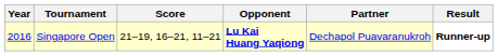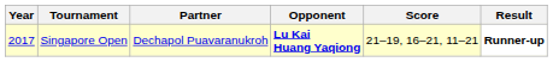 <table class="sortable wikitable" style="font-size: 90%">
 <tr>
 <th>Year</th>
 <th>Tournament</th>
+<th>Partner</th>
+<th>Opponent</th>
 <th>Score</th>
-<th>Opponent</th>
-<th>Partner</th>
 <th>Result</th>
 </tr>
 <tr style="background:#FFFFCC">
-<td align="center"><a href='#'>2016</a></td>
+<td align="center"><a href='#'>2017</a></td>
 <td align="left"><a href='#'>Singapore Open</a></td>
+<td align="left"> <a href='#'>Dechapol Puavaranukroh</a></td>
+<td align="left"><strong> <a href='#'>Lu Kai</a> <br>  <a href='#'>Huang Yaqiong</a></strong></td>
 <td align="left">21–19, 16–21, 11–21</td>
-<td align="left"><strong> <a href='#'>Lu Kai</a> <br>  <a href='#'>Huang Yaqiong</a></strong></td>
-<td align="left"> <a href='#'>Dechapol Puavaranukroh</a></td>
 <td style="text-align:left; background:white"> <strong>Runner-up</strong></td>
 </tr>
 </table>
